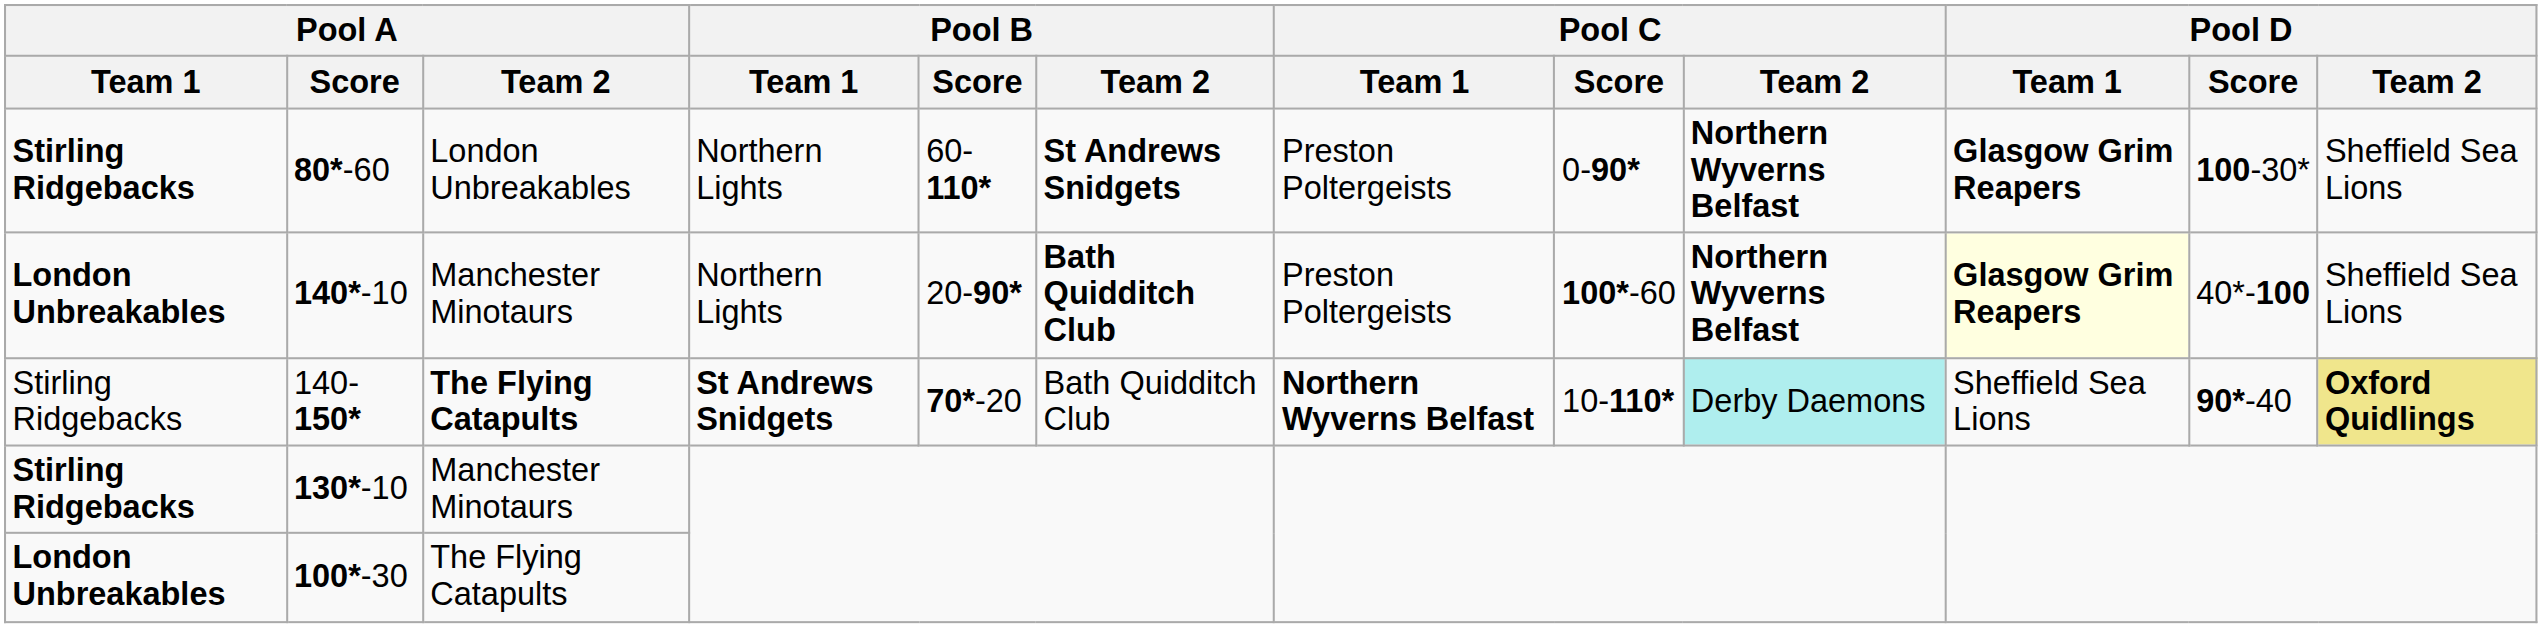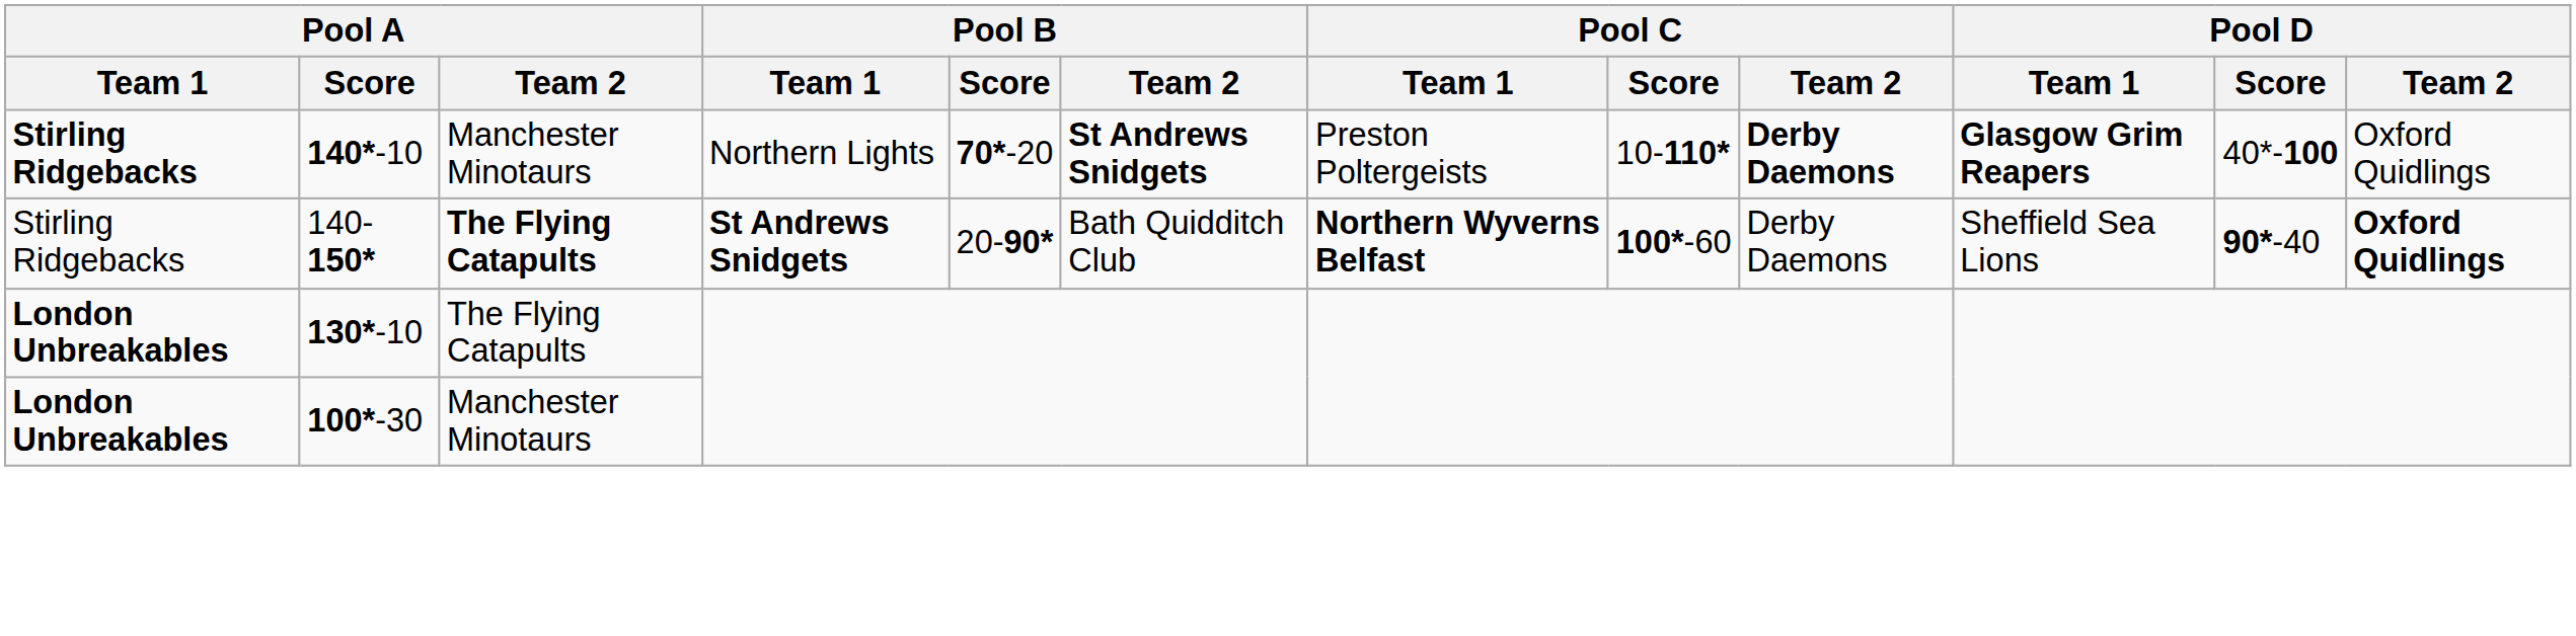 <table class="wikitable">
 <tr>
 <th colspan="3">Pool A</th>
 <th colspan="3">Pool B</th>
 <th colspan="3">Pool C</th>
 <th colspan="3">Pool D</th>
 </tr>
 <tr>
 <th>Team 1</th>
 <th>Score</th>
 <th>Team 2</th>
 <th>Team 1</th>
 <th>Score</th>
 <th>Team 2</th>
 <th>Team 1</th>
 <th>Score</th>
 <th>Team 2</th>
 <th>Team 1</th>
 <th>Score</th>
 <th>Team 2</th>
 </tr>
 <tr>
 <td><strong>Stirling Ridgebacks</strong></td>
-<td><strong>80*</strong>-60</td>
-<td>London Unbreakables</td>
-<td>Northern Lights</td>
-<td>60-<strong>110*</strong></td>
-<td><strong>St Andrews Snidgets</strong></td>
-<td>Preston Poltergeists</td>
-<td>0-<strong>90*</strong></td>
-<td><strong>Northern Wyverns Belfast</strong></td>
-<td><strong>Glasgow Grim Reapers</strong></td>
-<td><strong>100</strong>-30*</td>
-<td>Sheffield Sea Lions</td>
-</tr>
-<tr>
-<td><strong>London Unbreakables</strong></td>
 <td><strong>140*</strong>-10</td>
 <td>Manchester Minotaurs</td>
 <td>Northern Lights</td>
-<td>20-<strong>90*</strong></td>
-<td><strong>Bath Quidditch Club</strong></td>
+<td><strong>70*</strong>-20</td>
+<td><strong>St Andrews Snidgets</strong></td>
 <td>Preston Poltergeists</td>
-<td><strong>100*</strong>-60</td>
-<td><strong>Northern Wyverns Belfast</strong></td>
-<td style="background: lightyellow;"><strong>Glasgow Grim Reapers</strong></td>
+<td>10-<strong>110*</strong></td>
+<td><strong>Derby Daemons</strong></td>
+<td><strong>Glasgow Grim Reapers</strong></td>
 <td>40*-<strong>100</strong></td>
-<td>Sheffield Sea Lions</td>
+<td>Oxford Quidlings</td>
 </tr>
 <tr>
 <td>Stirling Ridgebacks</td>
 <td>140-<strong>150*</strong></td>
 <td><strong>The Flying Catapults</strong></td>
 <td><strong>St Andrews Snidgets</strong></td>
-<td><strong>70*</strong>-20</td>
+<td>20-<strong>90*</strong></td>
 <td>Bath Quidditch Club</td>
 <td><strong>Northern Wyverns Belfast</strong></td>
-<td>10-<strong>110*</strong></td>
-<td style="background: paleturquoise;">Derby Daemons</td>
+<td><strong>100*</strong>-60</td>
+<td>Derby Daemons</td>
 <td>Sheffield Sea Lions</td>
 <td><strong>90*</strong>-40</td>
-<td style="background: khaki;"><strong>Oxford Quidlings</strong></td>
+<td><strong>Oxford Quidlings</strong></td>
 </tr>
 <tr>
-<td><strong>Stirling Ridgebacks</strong></td>
+<td><strong>London Unbreakables</strong></td>
 <td><strong>130*</strong>-10</td>
-<td>Manchester Minotaurs</td>
+<td>The Flying Catapults</td>
 <td colspan="3" rowspan="2"></td>
 <td colspan="3" rowspan="2"></td>
 <td colspan="3" rowspan="2"></td>
 </tr>
 <tr>
 <td><strong>London Unbreakables</strong></td>
 <td><strong>100*</strong>-30</td>
-<td>The Flying Catapults</td>
+<td>Manchester Minotaurs</td>
 </tr>
 </table>
